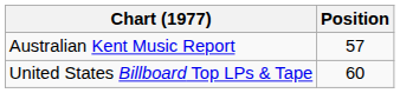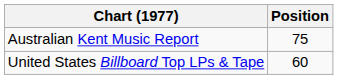 <table class="wikitable">
 <tr>
 <th>Chart (1977)</th>
 <th>Position</th>
 </tr>
 <tr>
 <td>Australian <a href='#'>Kent Music Report</a></td>
-<td align="center">57</td>
+<td align="center">75</td>
 </tr>
 <tr>
 <td>United States <a href='#'><em>Billboard</em> Top LPs & Tape</a></td>
 <td align="center">60</td>
 </tr>
 </table>
